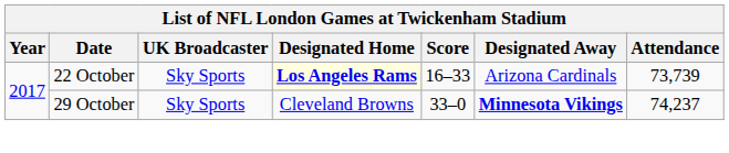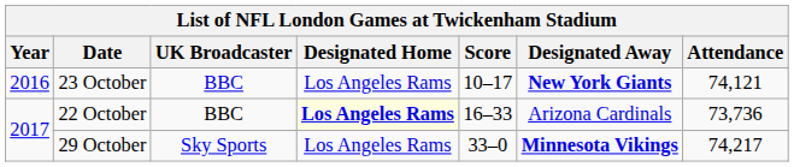 <table class="wikitable" style="text-align:center">
 <tr style="background:#efefef;">
 <th colspan=7>List of NFL London Games at Twickenham Stadium</th>
 </tr>
 <tr>
 <th>Year</th>
 <th>Date</th>
 <th>UK Broadcaster</th>
 <th>Designated Home</th>
 <th>Score</th>
 <th>Designated Away</th>
 <th>Attendance</th>
 </tr>
 <tr>
+<td><a href='#'>2016</a></td>
+<td>23 October</td>
+<td><a href='#'>BBC</a></td>
+<td> <a href='#'>Los Angeles Rams</a></td>
+<td>10–17</td>
+<td> <strong><a href='#'>New York Giants</a></strong></td>
+<td>74,121</td>
+</tr>
+<tr>
 <td rowspan="2"><a href='#'>2017</a></td>
 <td>22 October</td>
-<td><a href='#'>Sky Sports</a></td>
+<td>BBC</td>
 <td style="background: lightyellow;"> <strong><a href='#'>Los Angeles Rams</a></strong></td>
 <td>16–33</td>
 <td> <a href='#'>Arizona Cardinals</a></td>
-<td>73,739</td>
+<td>73,736</td>
 </tr>
 <tr>
 <td>29 October</td>
 <td><a href='#'>Sky Sports</a></td>
-<td> <a href='#'>Cleveland Browns</a></td>
+<td> <a href='#'>Los Angeles Rams</a></td>
 <td>33–0</td>
 <td><strong> <a href='#'>Minnesota Vikings</a></strong></td>
-<td>74,237</td>
+<td>74,217</td>
 </tr>
 </table>
